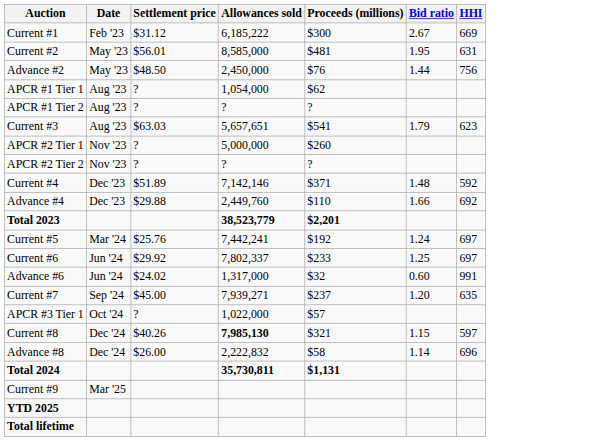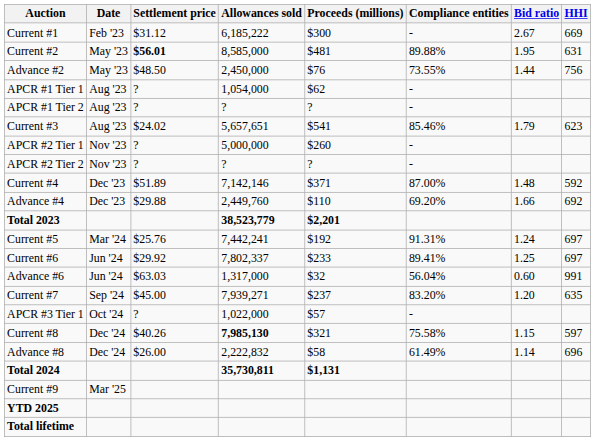 <table class="wikitable mw-collapsible mw-collapsed">
 <tr>
 <th>Auction</th>
 <th>Date</th>
 <th>Settlement price</th>
 <th>Allowances sold</th>
 <th>Proceeds (millions)</th>
+<th>Compliance entities</th>
 <th><a href='#'>Bid ratio</a></th>
 <th><a href='#'>HHI</a></th>
 </tr>
 <tr>
 <td>Current #1</td>
 <td>Feb '23</td>
 <td>$31.12</td>
 <td>6,185,222</td>
 <td>$300</td>
+<td>-</td>
 <td>2.67</td>
 <td>669</td>
 </tr>
 <tr>
 <td>Current #2</td>
 <td>May '23</td>
-<td>$56.01</td>
+<td><strong>$56.01</strong></td>
 <td>8,585,000</td>
 <td>$481</td>
+<td>89.88%</td>
 <td>1.95</td>
 <td>631</td>
 </tr>
 <tr>
 <td>Advance #2</td>
 <td>May '23</td>
 <td>$48.50</td>
 <td>2,450,000</td>
 <td>$76</td>
+<td>73.55%</td>
 <td>1.44</td>
 <td>756</td>
 </tr>
 <tr>
 <td>APCR #1 Tier 1</td>
 <td>Aug '23</td>
 <td>?</td>
 <td>1,054,000</td>
 <td>$62</td>
+<td>-</td>
 <td></td>
 <td></td>
 </tr>
 <tr>
 <td>APCR #1 Tier 2</td>
 <td>Aug '23</td>
 <td>?</td>
 <td>?</td>
 <td>?</td>
+<td>-</td>
 <td></td>
 <td></td>
 </tr>
 <tr>
 <td>Current #3</td>
 <td>Aug '23</td>
-<td>$63.03</td>
+<td>$24.02</td>
 <td>5,657,651</td>
 <td>$541</td>
+<td>85.46%</td>
 <td>1.79</td>
 <td>623</td>
 </tr>
 <tr>
 <td>APCR #2 Tier 1</td>
 <td>Nov '23</td>
 <td>?</td>
 <td>5,000,000</td>
 <td>$260</td>
+<td>-</td>
 <td></td>
 <td></td>
 </tr>
 <tr>
 <td>APCR #2 Tier 2</td>
 <td>Nov '23</td>
 <td>?</td>
 <td>?</td>
 <td>?</td>
+<td>-</td>
 <td></td>
 <td></td>
 </tr>
 <tr>
 <td>Current #4</td>
 <td>Dec '23</td>
 <td>$51.89</td>
 <td>7,142,146</td>
 <td>$371</td>
+<td>87.00%</td>
 <td>1.48</td>
 <td>592</td>
 </tr>
 <tr>
 <td>Advance #4</td>
 <td>Dec '23</td>
 <td>$29.88</td>
 <td>2,449,760</td>
 <td>$110</td>
+<td>69.20%</td>
 <td>1.66</td>
 <td>692</td>
 </tr>
 <tr>
 <td><strong>Total 2023</strong></td>
 <td></td>
 <td></td>
 <td><strong>38,523,779</strong></td>
 <td><strong>$2,201</strong></td>
 <td></td>
 <td></td>
+<td></td>
 </tr>
 <tr>
 <td>Current #5</td>
 <td>Mar '24</td>
 <td>$25.76</td>
 <td>7,442,241</td>
 <td>$192</td>
+<td>91.31%</td>
 <td>1.24</td>
 <td>697</td>
 </tr>
 <tr>
 <td>Current #6</td>
 <td>Jun '24</td>
 <td>$29.92</td>
 <td>7,802,337</td>
 <td>$233</td>
+<td>89.41%</td>
 <td>1.25</td>
 <td>697</td>
 </tr>
 <tr>
 <td>Advance #6</td>
 <td>Jun '24</td>
-<td>$24.02</td>
+<td>$63.03</td>
 <td>1,317,000</td>
 <td>$32</td>
+<td>56.04%</td>
 <td>0.60</td>
 <td>991</td>
 </tr>
 <tr>
 <td>Current #7</td>
 <td>Sep '24</td>
 <td>$45.00</td>
 <td>7,939,271</td>
 <td>$237</td>
+<td>83.20%</td>
 <td>1.20</td>
 <td>635</td>
 </tr>
 <tr>
 <td>APCR #3 Tier 1</td>
 <td>Oct '24</td>
 <td>?</td>
 <td>1,022,000</td>
 <td>$57</td>
+<td>-</td>
 <td></td>
 <td></td>
 </tr>
 <tr>
 <td>Current #8</td>
 <td>Dec '24</td>
 <td>$40.26</td>
 <td><strong>7,985,130</strong></td>
 <td>$321</td>
+<td>75.58%</td>
 <td>1.15</td>
 <td>597</td>
 </tr>
 <tr>
 <td>Advance #8</td>
 <td>Dec '24</td>
 <td>$26.00</td>
 <td>2,222,832</td>
 <td>$58</td>
+<td>61.49%</td>
 <td>1.14</td>
 <td>696</td>
 </tr>
 <tr>
 <td><strong>Total 2024</strong></td>
 <td></td>
 <td></td>
 <td><strong>35,730,811</strong></td>
 <td><strong>$1,131</strong></td>
 <td></td>
 <td></td>
+<td></td>
 </tr>
 <tr>
 <td>Current #9</td>
 <td>Mar '25</td>
 <td></td>
 <td></td>
 <td></td>
 <td></td>
 <td></td>
+<td></td>
 </tr>
 <tr>
 <td><strong>YTD 2025</strong></td>
+<td></td>
 <td></td>
 <td></td>
 <td></td>
 <td></td>
 <td></td>
 <td></td>
 </tr>
 <tr>
 <td><strong>Total lifetime</strong></td>
 <td></td>
 <td></td>
 <td></td>
 <td></td>
 <td></td>
 <td></td>
+<td></td>
 </tr>
 </table>
